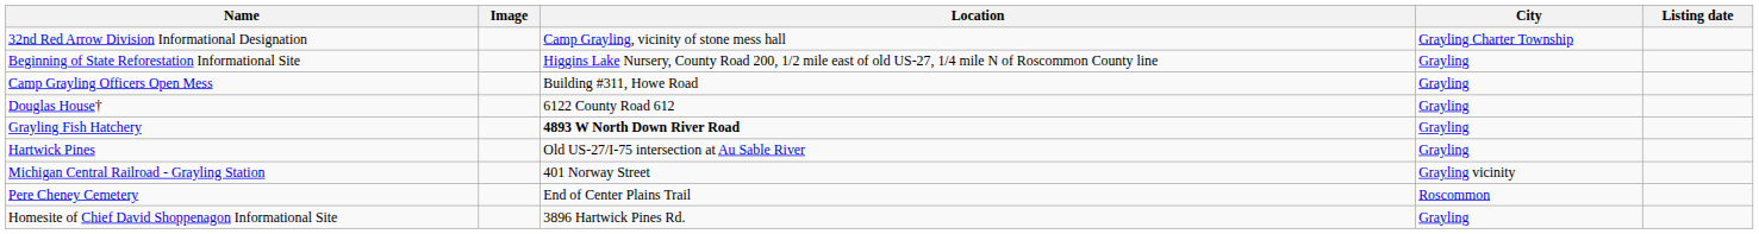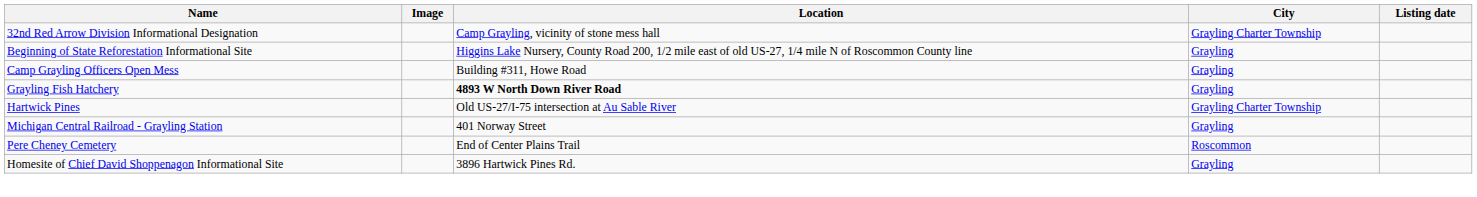 <table class="wikitable sortable" style="width:100%">
 <tr>
 <th>Name</th>
 <th>Image</th>
 <th>Location</th>
 <th>City</th>
 <th>Listing date</th>
 </tr>
 <tr>
 <td><a href='#'>32nd Red Arrow Division</a> Informational Designation</td>
 <td></td>
 <td><a href='#'>Camp Grayling</a>, vicinity of stone mess hall</td>
 <td><a href='#'>Grayling Charter Township</a></td>
 <td></td>
 </tr>
 <tr>
 <td><a href='#'>Beginning of State Reforestation</a> Informational Site</td>
 <td></td>
 <td><a href='#'>Higgins Lake</a> Nursery, County Road 200, 1/2 mile east of old US-27, 1/4 mile N of Roscommon County line</td>
 <td><a href='#'>Grayling</a></td>
 <td></td>
 </tr>
 <tr>
 <td><a href='#'>Camp Grayling Officers Open Mess</a></td>
 <td></td>
 <td>Building #311, Howe Road</td>
 <td><a href='#'>Grayling</a></td>
 <td></td>
 </tr>
 <tr>
-<td><a href='#'>Douglas House</a>†</td>
-<td></td>
-<td>6122 County Road 612</td>
-<td><a href='#'>Grayling</a></td>
-<td></td>
-</tr>
-<tr>
 <td><a href='#'>Grayling Fish Hatchery</a></td>
 <td></td>
 <td><strong>4893 W North Down River Road</strong></td>
 <td><a href='#'>Grayling</a></td>
 <td></td>
 </tr>
 <tr>
 <td><a href='#'>Hartwick Pines</a></td>
 <td></td>
 <td>Old US-27/I-75 intersection at <a href='#'>Au Sable River</a></td>
-<td><a href='#'>Grayling</a></td>
+<td><a href='#'>Grayling Charter Township</a></td>
 <td></td>
 </tr>
 <tr>
 <td><a href='#'>Michigan Central Railroad - Grayling Station</a></td>
 <td></td>
 <td>401 Norway Street</td>
-<td><a href='#'>Grayling</a> vicinity</td>
+<td><a href='#'>Grayling</a></td>
 <td></td>
 </tr>
 <tr>
 <td><a href='#'>Pere Cheney Cemetery</a></td>
 <td></td>
 <td>End of Center Plains Trail</td>
 <td><a href='#'>Roscommon</a></td>
 <td></td>
 </tr>
 <tr>
 <td>Homesite of <a href='#'>Chief David Shoppenagon</a> Informational Site</td>
 <td></td>
 <td>3896 Hartwick Pines Rd.</td>
 <td><a href='#'>Grayling</a></td>
 <td></td>
 </tr>
 </table>
